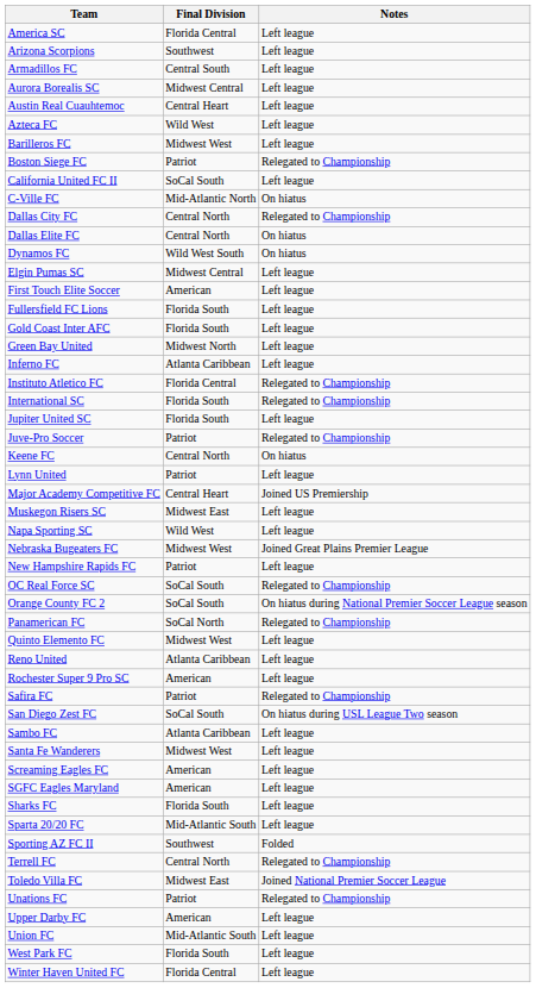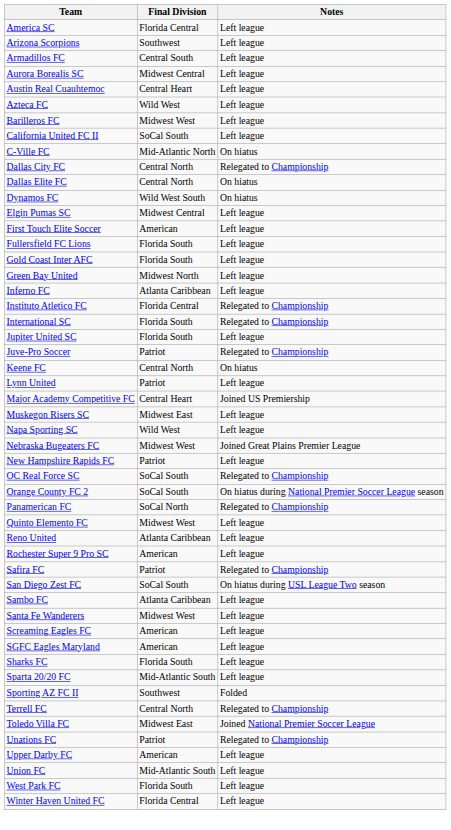 <table class="wikitable sortable">
 <tr>
 <th>Team</th>
 <th>Final Division</th>
 <th>Notes</th>
 </tr>
 <tr>
 <td><a href='#'>America SC</a></td>
 <td>Florida Central</td>
 <td>Left league</td>
 </tr>
 <tr>
 <td><a href='#'>Arizona Scorpions</a></td>
 <td>Southwest</td>
 <td>Left league</td>
 </tr>
 <tr>
 <td><a href='#'>Armadillos FC</a></td>
 <td>Central South</td>
 <td>Left league</td>
 </tr>
 <tr>
 <td><a href='#'>Aurora Borealis SC</a></td>
 <td>Midwest Central</td>
 <td>Left league</td>
 </tr>
 <tr>
 <td><a href='#'>Austin Real Cuauhtemoc</a></td>
 <td>Central Heart</td>
 <td>Left league</td>
 </tr>
 <tr>
 <td><a href='#'>Azteca FC</a></td>
 <td>Wild West</td>
 <td>Left league</td>
 </tr>
 <tr>
 <td><a href='#'>Barilleros FC</a></td>
 <td>Midwest West</td>
 <td>Left league</td>
-</tr>
-<tr>
-<td><a href='#'>Boston Siege FC</a></td>
-<td>Patriot</td>
-<td>Relegated to <a href='#'>Championship</a></td>
 </tr>
 <tr>
 <td><a href='#'>California United FC II</a></td>
 <td>SoCal South</td>
 <td>Left league</td>
 </tr>
 <tr>
 <td><a href='#'>C-Ville FC</a></td>
 <td>Mid-Atlantic North</td>
 <td>On hiatus</td>
 </tr>
 <tr>
 <td><a href='#'>Dallas City FC</a></td>
 <td>Central North</td>
 <td>Relegated to <a href='#'>Championship</a></td>
 </tr>
 <tr>
 <td><a href='#'>Dallas Elite FC</a></td>
 <td>Central North</td>
 <td>On hiatus</td>
 </tr>
 <tr>
 <td><a href='#'>Dynamos FC</a></td>
 <td>Wild West South</td>
 <td>On hiatus</td>
 </tr>
 <tr>
 <td><a href='#'>Elgin Pumas SC</a></td>
 <td>Midwest Central</td>
 <td>Left league</td>
 </tr>
 <tr>
 <td><a href='#'>First Touch Elite Soccer</a></td>
 <td>American</td>
 <td>Left league</td>
 </tr>
 <tr>
 <td><a href='#'>Fullersfield FC Lions</a></td>
 <td>Florida South</td>
 <td>Left league</td>
 </tr>
 <tr>
 <td><a href='#'>Gold Coast Inter AFC</a></td>
 <td>Florida South</td>
 <td>Left league</td>
 </tr>
 <tr>
 <td><a href='#'>Green Bay United</a></td>
 <td>Midwest North</td>
 <td>Left league</td>
 </tr>
 <tr>
 <td><a href='#'>Inferno FC</a></td>
 <td>Atlanta Caribbean</td>
 <td>Left league</td>
 </tr>
 <tr>
 <td><a href='#'>Instituto Atletico FC</a></td>
 <td>Florida Central</td>
 <td>Relegated to <a href='#'>Championship</a></td>
 </tr>
 <tr>
 <td><a href='#'>International SC</a></td>
 <td>Florida South</td>
 <td>Relegated to <a href='#'>Championship</a></td>
 </tr>
 <tr>
 <td><a href='#'>Jupiter United SC</a></td>
 <td>Florida South</td>
 <td>Left league</td>
 </tr>
 <tr>
 <td><a href='#'>Juve-Pro Soccer</a></td>
 <td>Patriot</td>
 <td>Relegated to <a href='#'>Championship</a></td>
 </tr>
 <tr>
 <td><a href='#'>Keene FC</a></td>
 <td>Central North</td>
 <td>On hiatus</td>
 </tr>
 <tr>
 <td><a href='#'>Lynn United</a></td>
 <td>Patriot</td>
 <td>Left league</td>
 </tr>
 <tr>
 <td><a href='#'>Major Academy Competitive FC</a></td>
 <td>Central Heart</td>
 <td>Joined US Premiership</td>
 </tr>
 <tr>
 <td><a href='#'>Muskegon Risers SC</a></td>
 <td>Midwest East</td>
 <td>Left league</td>
 </tr>
 <tr>
 <td><a href='#'>Napa Sporting SC</a></td>
 <td>Wild West</td>
 <td>Left league</td>
 </tr>
 <tr>
 <td><a href='#'>Nebraska Bugeaters FC</a></td>
 <td>Midwest West</td>
 <td>Joined Great Plains Premier League</td>
 </tr>
 <tr>
 <td><a href='#'>New Hampshire Rapids FC</a></td>
 <td>Patriot</td>
 <td>Left league</td>
 </tr>
 <tr>
 <td><a href='#'>OC Real Force SC</a></td>
 <td>SoCal South</td>
 <td>Relegated to <a href='#'>Championship</a></td>
 </tr>
 <tr>
 <td><a href='#'>Orange County FC 2</a></td>
 <td>SoCal South</td>
 <td>On hiatus during <a href='#'>National Premier Soccer League</a> season</td>
 </tr>
 <tr>
 <td><a href='#'>Panamerican FC</a></td>
 <td>SoCal North</td>
 <td>Relegated to <a href='#'>Championship</a></td>
 </tr>
 <tr>
 <td><a href='#'>Quinto Elemento FC</a></td>
 <td>Midwest West</td>
 <td>Left league</td>
 </tr>
 <tr>
 <td><a href='#'>Reno United</a></td>
 <td>Atlanta Caribbean</td>
 <td>Left league</td>
 </tr>
 <tr>
 <td><a href='#'>Rochester Super 9 Pro SC</a></td>
 <td>American</td>
 <td>Left league</td>
 </tr>
 <tr>
 <td><a href='#'>Safira FC</a></td>
 <td>Patriot</td>
 <td>Relegated to <a href='#'>Championship</a></td>
 </tr>
 <tr>
 <td><a href='#'>San Diego Zest FC</a></td>
 <td>SoCal South</td>
 <td>On hiatus during <a href='#'>USL League Two</a> season</td>
 </tr>
 <tr>
 <td><a href='#'>Sambo FC</a></td>
 <td>Atlanta Caribbean</td>
 <td>Left league</td>
 </tr>
 <tr>
 <td><a href='#'>Santa Fe Wanderers</a></td>
 <td>Midwest West</td>
 <td>Left league</td>
 </tr>
 <tr>
 <td><a href='#'>Screaming Eagles FC</a></td>
 <td>American</td>
 <td>Left league</td>
 </tr>
 <tr>
 <td><a href='#'>SGFC Eagles Maryland</a></td>
 <td>American</td>
 <td>Left league</td>
 </tr>
 <tr>
 <td><a href='#'>Sharks FC</a></td>
 <td>Florida South</td>
 <td>Left league</td>
 </tr>
 <tr>
 <td><a href='#'>Sparta 20/20 FC</a></td>
 <td>Mid-Atlantic South</td>
 <td>Left league</td>
 </tr>
 <tr>
 <td><a href='#'>Sporting AZ FC II</a></td>
 <td>Southwest</td>
 <td>Folded</td>
 </tr>
 <tr>
 <td><a href='#'>Terrell FC</a></td>
 <td>Central North</td>
 <td>Relegated to <a href='#'>Championship</a></td>
 </tr>
 <tr>
 <td><a href='#'>Toledo Villa FC</a></td>
 <td>Midwest East</td>
 <td>Joined <a href='#'>National Premier Soccer League</a></td>
 </tr>
 <tr>
 <td><a href='#'>Unations FC</a></td>
 <td>Patriot</td>
 <td>Relegated to <a href='#'>Championship</a></td>
 </tr>
 <tr>
 <td><a href='#'>Upper Darby FC</a></td>
 <td>American</td>
 <td>Left league</td>
 </tr>
 <tr>
 <td><a href='#'>Union FC</a></td>
 <td>Mid-Atlantic South</td>
 <td>Left league</td>
 </tr>
 <tr>
 <td><a href='#'>West Park FC</a></td>
 <td>Florida South</td>
 <td>Left league</td>
 </tr>
 <tr>
 <td><a href='#'>Winter Haven United FC</a></td>
 <td>Florida Central</td>
 <td>Left league</td>
 </tr>
 </table>
